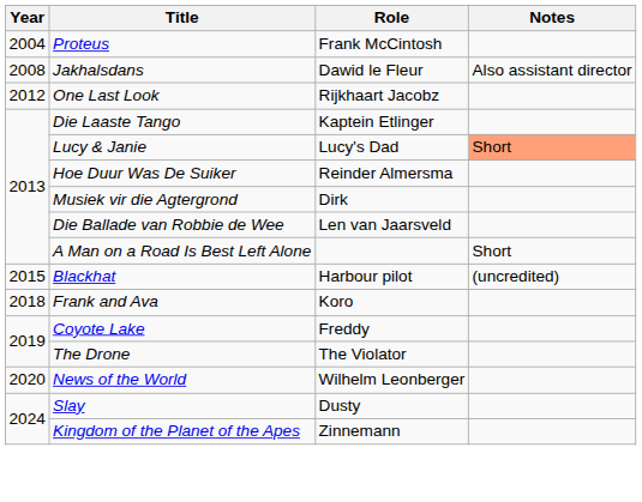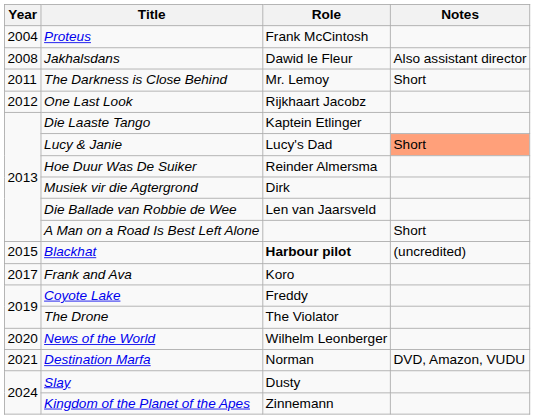 <table class="wikitable sortable">
 <tr>
 <th>Year</th>
 <th>Title</th>
 <th>Role</th>
 <th class="unsortable">Notes</th>
 </tr>
 <tr>
 <td>2004</td>
 <td><em><a href='#'>Proteus</a></em></td>
 <td>Frank McCintosh</td>
 <td></td>
 </tr>
 <tr>
 <td>2008</td>
 <td><em>Jakhalsdans</em></td>
 <td>Dawid le Fleur</td>
 <td>Also assistant director</td>
+</tr>
+<tr>
+<td>2011</td>
+<td><em>The Darkness is Close Behind</em></td>
+<td>Mr. Lemoy</td>
+<td>Short</td>
 </tr>
 <tr>
 <td>2012</td>
 <td><em>One Last Look</em></td>
 <td>Rijkhaart Jacobz</td>
 <td></td>
 </tr>
 <tr>
 <td rowspan=6>2013</td>
 <td><em>Die Laaste Tango</em></td>
 <td>Kaptein Etlinger</td>
 <td></td>
 </tr>
 <tr>
 <td><em>Lucy & Janie</em></td>
 <td>Lucy's Dad</td>
 <td style="background: lightsalmon;">Short</td>
 </tr>
 <tr>
 <td><em>Hoe Duur Was De Suiker</em></td>
 <td>Reinder Almersma</td>
 <td></td>
 </tr>
 <tr>
 <td><em>Musiek vir die Agtergrond</em></td>
 <td>Dirk</td>
 <td></td>
 </tr>
 <tr>
 <td><em>Die Ballade van Robbie de Wee</em></td>
 <td>Len van Jaarsveld</td>
 <td></td>
 </tr>
 <tr>
 <td><em>A Man on a Road Is Best Left Alone</em></td>
 <td></td>
 <td>Short</td>
 </tr>
 <tr>
 <td>2015</td>
 <td><em><a href='#'>Blackhat</a></em></td>
-<td>Harbour pilot</td>
+<td><strong>Harbour pilot</strong></td>
 <td>(uncredited)</td>
 </tr>
 <tr>
-<td>2018</td>
+<td>2017</td>
 <td><em>Frank and Ava</em></td>
 <td>Koro</td>
 <td></td>
 </tr>
 <tr>
 <td rowspan=2>2019</td>
 <td><em><a href='#'>Coyote Lake</a></em></td>
 <td>Freddy</td>
 <td></td>
 </tr>
 <tr>
 <td><em>The Drone</em></td>
 <td>The Violator</td>
 <td></td>
 </tr>
 <tr>
 <td>2020</td>
 <td><em><a href='#'>News of the World</a></em></td>
 <td>Wilhelm Leonberger</td>
 <td></td>
 </tr>
 <tr>
+<td>2021</td>
+<td><em><a href='#'>Destination Marfa</a></em></td>
+<td>Norman</td>
+<td>DVD, Amazon, VUDU</td>
+</tr>
+<tr>
 <td rowspan=2>2024</td>
 <td><em><a href='#'>Slay</a></em></td>
 <td>Dusty</td>
 <td></td>
 </tr>
 <tr>
 <td><em><a href='#'>Kingdom of the Planet of the Apes</a></em></td>
 <td>Zinnemann</td>
 <td></td>
 </tr>
 </table>
